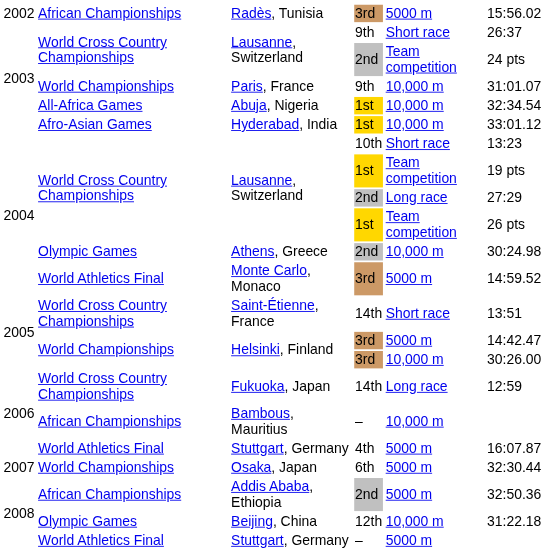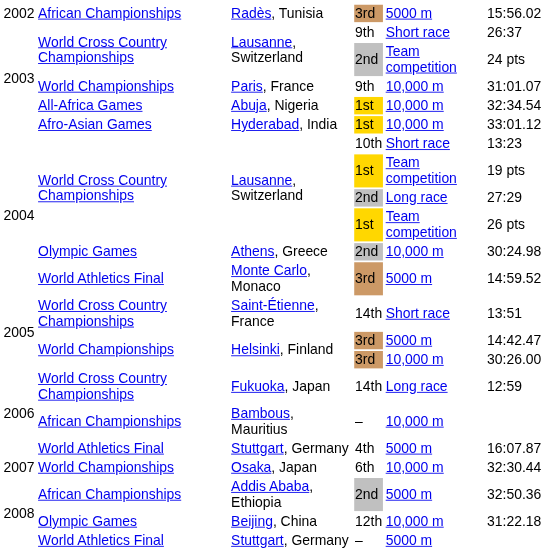 <table>
 <tr>
 <td>2002</td>
 <td><a href='#'>African Championships</a></td>
 <td><a href='#'>Radès</a>, Tunisia</td>
 <td bgcolor=cc9966>3rd</td>
 <td><a href='#'>5000 m</a></td>
 <td>15:56.02</td>
 </tr>
 <tr>
 <td rowspan=5>2003</td>
 <td rowspan=2><a href='#'>World Cross Country Championships</a></td>
 <td rowspan=2><a href='#'>Lausanne</a>, Switzerland</td>
 <td>9th</td>
 <td><a href='#'>Short race</a></td>
 <td>26:37</td>
 </tr>
 <tr>
 <td bgcolor=silver>2nd</td>
 <td><a href='#'>Team competition</a></td>
 <td>24 pts</td>
 </tr>
 <tr>
 <td><a href='#'>World Championships</a></td>
 <td><a href='#'>Paris</a>, France</td>
 <td>9th</td>
 <td><a href='#'>10,000 m</a></td>
 <td>31:01.07</td>
 </tr>
 <tr>
 <td><a href='#'>All-Africa Games</a></td>
 <td><a href='#'>Abuja</a>, Nigeria</td>
 <td bgcolor=gold>1st</td>
 <td><a href='#'>10,000 m</a></td>
 <td>32:34.54</td>
 </tr>
 <tr>
 <td><a href='#'>Afro-Asian Games</a></td>
 <td><a href='#'>Hyderabad</a>, India</td>
 <td bgcolor=gold>1st</td>
 <td><a href='#'>10,000 m</a></td>
 <td>33:01.12</td>
 </tr>
 <tr>
 <td rowspan=6>2004</td>
 <td rowspan=4><a href='#'>World Cross Country Championships</a></td>
 <td rowspan=4><a href='#'>Lausanne</a>, Switzerland</td>
 <td>10th</td>
 <td><a href='#'>Short race</a></td>
 <td>13:23</td>
 </tr>
 <tr>
 <td bgcolor=gold>1st</td>
 <td><a href='#'>Team competition</a></td>
 <td>19 pts</td>
 </tr>
 <tr>
 <td bgcolor=silver>2nd</td>
 <td><a href='#'>Long race</a></td>
 <td>27:29</td>
 </tr>
 <tr>
 <td bgcolor=gold>1st</td>
 <td><a href='#'>Team competition</a></td>
 <td>26 pts</td>
 </tr>
 <tr>
 <td><a href='#'>Olympic Games</a></td>
 <td><a href='#'>Athens</a>, Greece</td>
 <td bgcolor=silver>2nd</td>
 <td><a href='#'>10,000 m</a></td>
 <td>30:24.98</td>
 </tr>
 <tr>
 <td><a href='#'>World Athletics Final</a></td>
 <td><a href='#'>Monte Carlo</a>, Monaco</td>
 <td bgcolor=cc9966>3rd</td>
 <td><a href='#'>5000 m</a></td>
 <td>14:59.52</td>
 </tr>
 <tr>
 <td rowspan=3>2005</td>
 <td><a href='#'>World Cross Country Championships</a></td>
 <td><a href='#'>Saint-Étienne</a>, France</td>
 <td>14th</td>
 <td><a href='#'>Short race</a></td>
 <td>13:51</td>
 </tr>
 <tr>
 <td rowspan=2><a href='#'>World Championships</a></td>
 <td rowspan=2><a href='#'>Helsinki</a>, Finland</td>
 <td bgcolor=cc9966>3rd</td>
 <td><a href='#'>5000 m</a></td>
 <td>14:42.47</td>
 </tr>
 <tr>
 <td bgcolor=cc9966>3rd</td>
 <td><a href='#'>10,000 m</a></td>
 <td>30:26.00</td>
 </tr>
 <tr>
 <td rowspan=3>2006</td>
 <td><a href='#'>World Cross Country Championships</a></td>
 <td><a href='#'>Fukuoka</a>, Japan</td>
 <td>14th</td>
 <td><a href='#'>Long race</a></td>
 <td>12:59</td>
 </tr>
 <tr>
 <td><a href='#'>African Championships</a></td>
 <td><a href='#'>Bambous</a>, Mauritius</td>
 <td>–</td>
 <td><a href='#'>10,000 m</a></td>
 <td></td>
 </tr>
 <tr>
 <td><a href='#'>World Athletics Final</a></td>
 <td><a href='#'>Stuttgart</a>, Germany</td>
 <td>4th</td>
 <td><a href='#'>5000 m</a></td>
 <td>16:07.87</td>
 </tr>
 <tr>
 <td>2007</td>
 <td><a href='#'>World Championships</a></td>
 <td><a href='#'>Osaka</a>, Japan</td>
 <td>6th</td>
-<td><a href='#'>5000 m</a></td>
+<td><a href='#'>10,000 m</a></td>
 <td>32:30.44</td>
 </tr>
 <tr>
 <td rowspan=3>2008</td>
 <td><a href='#'>African Championships</a></td>
 <td><a href='#'>Addis Ababa</a>, Ethiopia</td>
 <td bgcolor=silver>2nd</td>
 <td><a href='#'>5000 m</a></td>
 <td>32:50.36</td>
 </tr>
 <tr>
 <td><a href='#'>Olympic Games</a></td>
 <td><a href='#'>Beijing</a>, China</td>
 <td>12th</td>
 <td><a href='#'>10,000 m</a></td>
 <td>31:22.18</td>
 </tr>
 <tr>
 <td><a href='#'>World Athletics Final</a></td>
 <td><a href='#'>Stuttgart</a>, Germany</td>
 <td>–</td>
 <td><a href='#'>5000 m</a></td>
 <td></td>
 </tr>
 </table>
